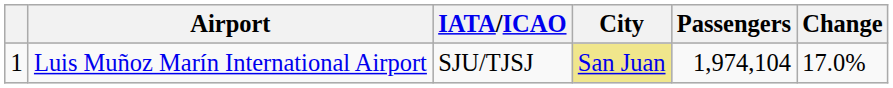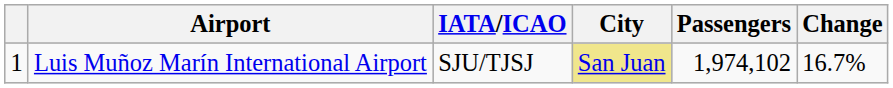 <table class="wikitable sortable">
 <tr>
 <th></th>
 <th>Airport</th>
 <th><a href='#'>IATA</a>/<a href='#'>ICAO</a></th>
 <th>City</th>
 <th>Passengers</th>
 <th>Change</th>
 </tr>
 <tr>
 <td>1</td>
 <td><a href='#'>Luis Muñoz Marín International Airport</a></td>
 <td>SJU/TJSJ</td>
 <td style="background: khaki;"><a href='#'>San Juan</a></td>
-<td align="right">1,974,104</td>
-<td> 17.0%</td>
+<td align="right">1,974,102</td>
+<td> 16.7%</td>
 </tr>
 </table>
